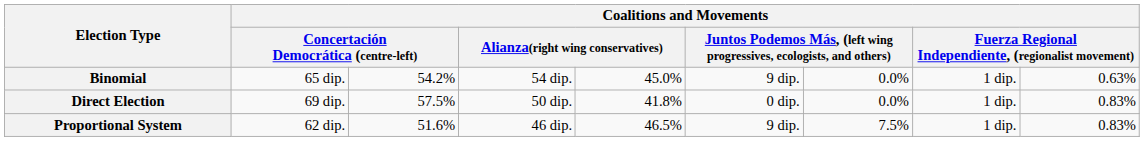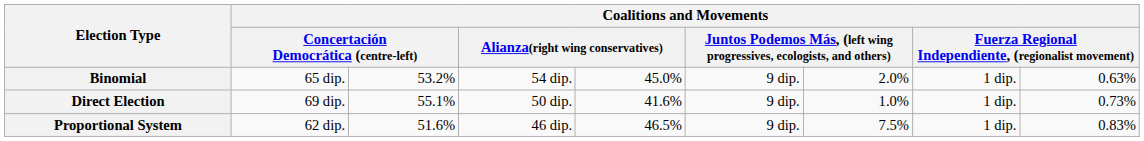 <table class="wikitable">
 <tr>
 <th rowspan="2">Election Type</th>
 <th colspan="8">Coalitions and Movements</th>
 </tr>
 <tr bgcolor="#ececec">
 <th colspan="2" width="20%"><a href='#'>Concertación<br>Democrática</a> (<small>centre-left)</small></th>
 <th colspan="2" width="20%"><a href='#'>Alianza</a><small>(right wing conservatives)</small></th>
 <th colspan="2" width="20%"><a href='#'>Juntos Podemos Más</a>, (<small>left wing progressives, ecologists, and others)</small></th>
 <th colspan="2" width="20%"><a href='#'>Fuerza Regional<br>Independiente</a>, (<small>regionalist movement)</small></th>
 </tr>
 <tr align="right">
 <th align="left">Binomial</th>
 <td>65 dip.</td>
-<td>54.2%</td>
+<td>53.2%</td>
 <td>54 dip.</td>
 <td>45.0%</td>
 <td>9 dip.</td>
-<td>0.0%</td>
+<td>2.0%</td>
 <td>1 dip.</td>
 <td>0.63%</td>
 </tr>
 <tr align="right">
 <th align="left">Direct Election</th>
 <td>69 dip.</td>
-<td>57.5%</td>
+<td>55.1%</td>
 <td>50 dip.</td>
-<td>41.8%</td>
-<td>0 dip.</td>
-<td>0.0%</td>
+<td>41.6%</td>
+<td>9 dip.</td>
+<td>1.0%</td>
 <td>1 dip.</td>
-<td>0.83%</td>
+<td>0.73%</td>
 </tr>
 <tr align="right">
 <th align="left">Proportional System</th>
 <td>62 dip.</td>
 <td>51.6%</td>
 <td>46 dip.</td>
 <td>46.5%</td>
 <td>9 dip.</td>
 <td>7.5%</td>
 <td>1 dip.</td>
 <td>0.83%</td>
 </tr>
 </table>
